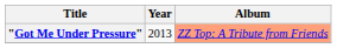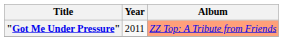 <table class="wikitable plainrowheaders" style="text-align:center;" border="1">
 <tr>
 <th scope="col">Title</th>
 <th scope="col">Year</th>
 <th scope="col">Album</th>
 </tr>
 <tr>
 <th scope="row">"<a href='#'>Got Me Under Pressure</a>"</th>
-<td rowspan="1">2013</td>
+<td rowspan="1">2011</td>
 <td style="background: lightsalmon;"><em><a href='#'>ZZ Top: A Tribute from Friends</a></em></td>
 </tr>
 <tr>
 </tr>
 </table>
